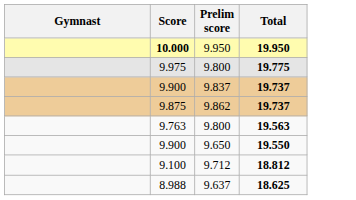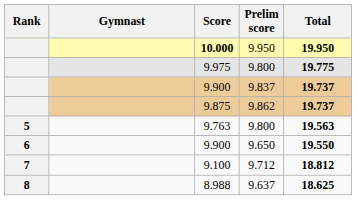 <table class="wikitable sortable" style="text-align:center; font-size:95%">
 <tr>
+<th scope="col" style="width:50px;">Rank</th>
 <th scope="col" style="width:180px;">Gymnast</th>
 <th scope="col" style="width:50px;">Score</th>
 <th scope="col" style="width:50px;">Prelim score</th>
 <th scope="col" style="width:80px;">Total</th>
 </tr>
 <tr style="background:#fffcaf;">
+<th scope=row style="text-align:center"></th>
 <td style="text-align:left;"></td>
 <td><strong>10.000</strong></td>
 <td>9.950</td>
 <td><strong>19.950</strong></td>
 </tr>
 <tr style="background:#e5e5e5;">
+<th scope=row style="text-align:center"></th>
 <td style="text-align:left;"></td>
 <td>9.975</td>
 <td>9.800</td>
 <td><strong>19.775</strong></td>
 </tr>
 <tr style="background:#ec9;">
+<th scope="row" style="text-align:center"></th>
 <td style="text-align:left;"></td>
 <td>9.900</td>
 <td>9.837</td>
 <td><strong>19.737</strong></td>
 </tr>
 <tr style="background:#ec9;">
+<th scope=row style="text-align:center"></th>
 <td style="text-align:left;"></td>
 <td>9.875</td>
 <td>9.862</td>
 <td><strong>19.737</strong></td>
 </tr>
 <tr>
+<th scope=row style="text-align:center">5</th>
 <td style="text-align:left;"></td>
 <td>9.763</td>
 <td>9.800</td>
 <td><strong>19.563</strong></td>
 </tr>
 <tr>
+<th scope=row style="text-align:center">6</th>
 <td style="text-align:left;"></td>
 <td>9.900</td>
 <td>9.650</td>
 <td><strong>19.550</strong></td>
 </tr>
 <tr>
+<th scope=row style="text-align:center">7</th>
 <td style="text-align:left;"></td>
 <td>9.100</td>
 <td>9.712</td>
 <td><strong>18.812</strong></td>
 </tr>
 <tr>
+<th scope=row style="text-align:center">8</th>
 <td style="text-align:left;"></td>
 <td>8.988</td>
 <td>9.637</td>
 <td><strong>18.625</strong></td>
 </tr>
 </table>
